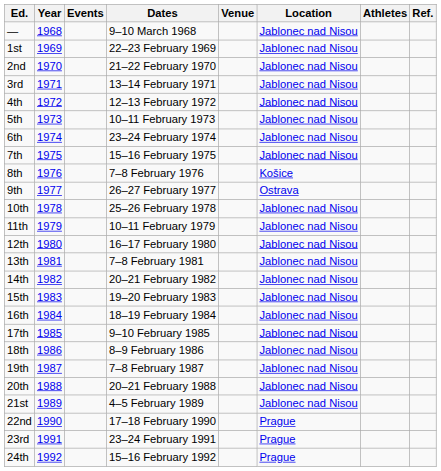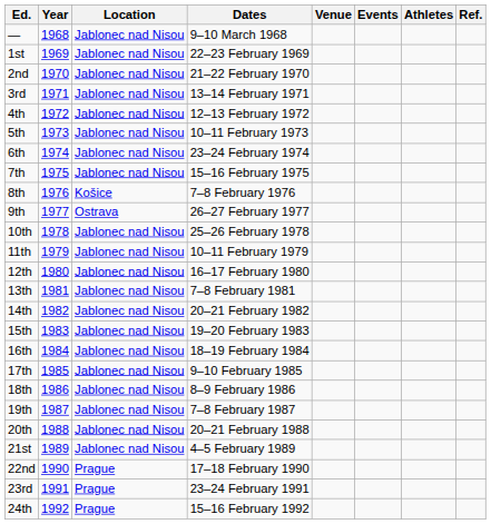 <table class="wikitable">
 <tr>
 <th>Ed.</th>
 <th>Year</th>
-<th>Events</th>
+<th>Location</th>
 <th>Dates</th>
 <th>Venue</th>
-<th>Location</th>
+<th>Events</th>
 <th>Athletes</th>
 <th>Ref.</th>
 </tr>
 <tr>
 <td>—</td>
 <td><a href='#'>1968</a></td>
-<td></td>
+<td><a href='#'>Jablonec nad Nisou</a></td>
 <td>9–10 March 1968</td>
 <td></td>
-<td><a href='#'>Jablonec nad Nisou</a></td>
+<td></td>
 <td></td>
 <td></td>
 </tr>
 <tr>
 <td>1st</td>
 <td><a href='#'>1969</a></td>
-<td></td>
+<td><a href='#'>Jablonec nad Nisou</a></td>
 <td>22–23 February 1969</td>
 <td></td>
-<td><a href='#'>Jablonec nad Nisou</a></td>
+<td></td>
 <td></td>
 <td></td>
 </tr>
 <tr>
 <td>2nd</td>
 <td><a href='#'>1970</a></td>
-<td></td>
+<td><a href='#'>Jablonec nad Nisou</a></td>
 <td>21–22 February 1970</td>
 <td></td>
-<td><a href='#'>Jablonec nad Nisou</a></td>
+<td></td>
 <td></td>
 <td></td>
 </tr>
 <tr>
 <td>3rd</td>
 <td><a href='#'>1971</a></td>
-<td></td>
+<td><a href='#'>Jablonec nad Nisou</a></td>
 <td>13–14 February 1971</td>
 <td></td>
-<td><a href='#'>Jablonec nad Nisou</a></td>
+<td></td>
 <td></td>
 <td></td>
 </tr>
 <tr>
 <td>4th</td>
 <td><a href='#'>1972</a></td>
-<td></td>
+<td><a href='#'>Jablonec nad Nisou</a></td>
 <td>12–13 February 1972</td>
 <td></td>
-<td><a href='#'>Jablonec nad Nisou</a></td>
+<td></td>
 <td></td>
 <td></td>
 </tr>
 <tr>
 <td>5th</td>
 <td><a href='#'>1973</a></td>
-<td></td>
+<td><a href='#'>Jablonec nad Nisou</a></td>
 <td>10–11 February 1973</td>
 <td></td>
-<td><a href='#'>Jablonec nad Nisou</a></td>
+<td></td>
 <td></td>
 <td></td>
 </tr>
 <tr>
 <td>6th</td>
 <td><a href='#'>1974</a></td>
-<td></td>
+<td><a href='#'>Jablonec nad Nisou</a></td>
 <td>23–24 February 1974</td>
 <td></td>
-<td><a href='#'>Jablonec nad Nisou</a></td>
+<td></td>
 <td></td>
 <td></td>
 </tr>
 <tr>
 <td>7th</td>
 <td><a href='#'>1975</a></td>
-<td></td>
+<td><a href='#'>Jablonec nad Nisou</a></td>
 <td>15–16 February 1975</td>
 <td></td>
-<td><a href='#'>Jablonec nad Nisou</a></td>
+<td></td>
 <td></td>
 <td></td>
 </tr>
 <tr>
 <td>8th</td>
 <td><a href='#'>1976</a></td>
-<td></td>
+<td><a href='#'>Košice</a></td>
 <td>7–8 February 1976</td>
 <td></td>
-<td><a href='#'>Košice</a></td>
+<td></td>
 <td></td>
 <td></td>
 </tr>
 <tr>
 <td>9th</td>
 <td><a href='#'>1977</a></td>
-<td></td>
+<td><a href='#'>Ostrava</a></td>
 <td>26–27 February 1977</td>
 <td></td>
-<td><a href='#'>Ostrava</a></td>
+<td></td>
 <td></td>
 <td></td>
 </tr>
 <tr>
 <td>10th</td>
 <td><a href='#'>1978</a></td>
-<td></td>
+<td><a href='#'>Jablonec nad Nisou</a></td>
 <td>25–26 February 1978</td>
 <td></td>
-<td><a href='#'>Jablonec nad Nisou</a></td>
+<td></td>
 <td></td>
 <td></td>
 </tr>
 <tr>
 <td>11th</td>
 <td><a href='#'>1979</a></td>
-<td></td>
+<td><a href='#'>Jablonec nad Nisou</a></td>
 <td>10–11 February 1979</td>
 <td></td>
-<td><a href='#'>Jablonec nad Nisou</a></td>
+<td></td>
 <td></td>
 <td></td>
 </tr>
 <tr>
 <td>12th</td>
 <td><a href='#'>1980</a></td>
-<td></td>
+<td><a href='#'>Jablonec nad Nisou</a></td>
 <td>16–17 February 1980</td>
 <td></td>
-<td><a href='#'>Jablonec nad Nisou</a></td>
+<td></td>
 <td></td>
 <td></td>
 </tr>
 <tr>
 <td>13th</td>
 <td><a href='#'>1981</a></td>
-<td></td>
+<td><a href='#'>Jablonec nad Nisou</a></td>
 <td>7–8 February 1981</td>
 <td></td>
-<td><a href='#'>Jablonec nad Nisou</a></td>
+<td></td>
 <td></td>
 <td></td>
 </tr>
 <tr>
 <td>14th</td>
 <td><a href='#'>1982</a></td>
-<td></td>
+<td><a href='#'>Jablonec nad Nisou</a></td>
 <td>20–21 February 1982</td>
 <td></td>
-<td><a href='#'>Jablonec nad Nisou</a></td>
+<td></td>
 <td></td>
 <td></td>
 </tr>
 <tr>
 <td>15th</td>
 <td><a href='#'>1983</a></td>
-<td></td>
+<td><a href='#'>Jablonec nad Nisou</a></td>
 <td>19–20 February 1983</td>
 <td></td>
-<td><a href='#'>Jablonec nad Nisou</a></td>
+<td></td>
 <td></td>
 <td></td>
 </tr>
 <tr>
 <td>16th</td>
 <td><a href='#'>1984</a></td>
-<td></td>
+<td><a href='#'>Jablonec nad Nisou</a></td>
 <td>18–19 February 1984</td>
 <td></td>
-<td><a href='#'>Jablonec nad Nisou</a></td>
+<td></td>
 <td></td>
 <td></td>
 </tr>
 <tr>
 <td>17th</td>
 <td><a href='#'>1985</a></td>
-<td></td>
+<td><a href='#'>Jablonec nad Nisou</a></td>
 <td>9–10 February 1985</td>
 <td></td>
-<td><a href='#'>Jablonec nad Nisou</a></td>
+<td></td>
 <td></td>
 <td></td>
 </tr>
 <tr>
 <td>18th</td>
 <td><a href='#'>1986</a></td>
-<td></td>
+<td><a href='#'>Jablonec nad Nisou</a></td>
 <td>8–9 February 1986</td>
 <td></td>
-<td><a href='#'>Jablonec nad Nisou</a></td>
+<td></td>
 <td></td>
 <td></td>
 </tr>
 <tr>
 <td>19th</td>
 <td><a href='#'>1987</a></td>
-<td></td>
+<td><a href='#'>Jablonec nad Nisou</a></td>
 <td>7–8 February 1987</td>
 <td></td>
-<td><a href='#'>Jablonec nad Nisou</a></td>
+<td></td>
 <td></td>
 <td></td>
 </tr>
 <tr>
 <td>20th</td>
 <td><a href='#'>1988</a></td>
-<td></td>
+<td><a href='#'>Jablonec nad Nisou</a></td>
 <td>20–21 February 1988</td>
 <td></td>
-<td><a href='#'>Jablonec nad Nisou</a></td>
+<td></td>
 <td></td>
 <td></td>
 </tr>
 <tr>
 <td>21st</td>
 <td><a href='#'>1989</a></td>
-<td></td>
+<td><a href='#'>Jablonec nad Nisou</a></td>
 <td>4–5 February 1989</td>
 <td></td>
-<td><a href='#'>Jablonec nad Nisou</a></td>
+<td></td>
 <td></td>
 <td></td>
 </tr>
 <tr>
 <td>22nd</td>
 <td><a href='#'>1990</a></td>
-<td></td>
+<td><a href='#'>Prague</a></td>
 <td>17–18 February 1990</td>
 <td></td>
-<td><a href='#'>Prague</a></td>
+<td></td>
 <td></td>
 <td></td>
 </tr>
 <tr>
 <td>23rd</td>
 <td><a href='#'>1991</a></td>
-<td></td>
+<td><a href='#'>Prague</a></td>
 <td>23–24 February 1991</td>
 <td></td>
-<td><a href='#'>Prague</a></td>
+<td></td>
 <td></td>
 <td></td>
 </tr>
 <tr>
 <td>24th</td>
 <td><a href='#'>1992</a></td>
-<td></td>
+<td><a href='#'>Prague</a></td>
 <td>15–16 February 1992</td>
 <td></td>
-<td><a href='#'>Prague</a></td>
+<td></td>
 <td></td>
 <td></td>
 </tr>
 </table>
